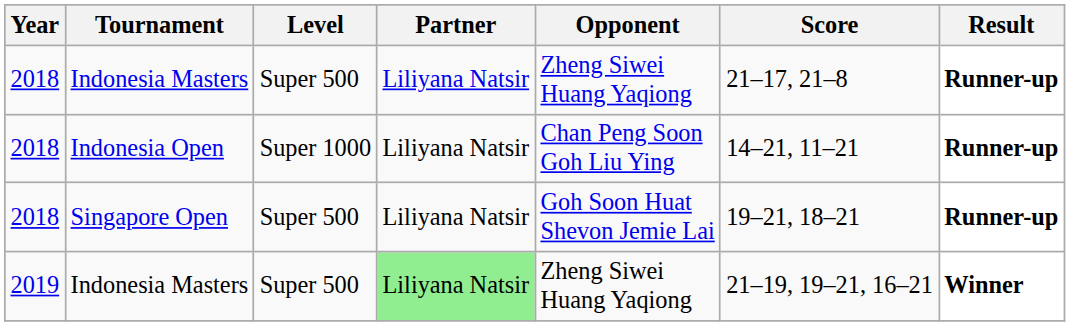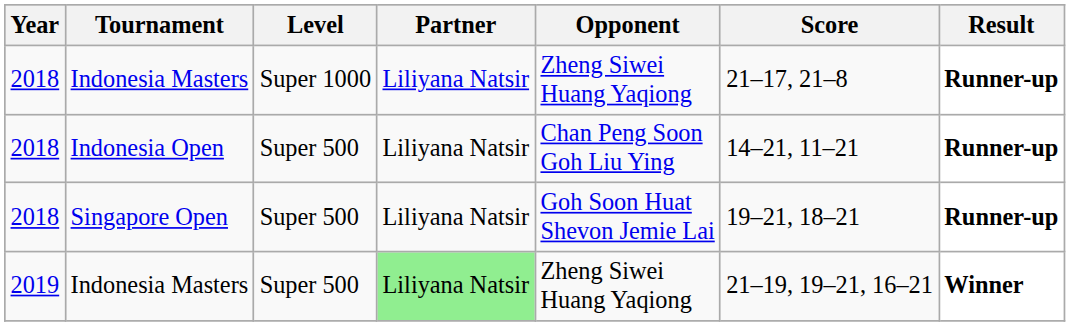 <table class="sortable wikitable" style="font-size: 90%">
 <tr>
 <th>Year</th>
 <th>Tournament</th>
 <th>Level</th>
 <th>Partner</th>
 <th>Opponent</th>
 <th>Score</th>
 <th>Result</th>
 </tr>
 <tr>
 <td align="center"><a href='#'>2018</a></td>
 <td align="left"><a href='#'>Indonesia Masters</a></td>
-<td align="left">Super 500</td>
+<td align="left">Super 1000</td>
 <td align="left"> <a href='#'>Liliyana Natsir</a></td>
 <td align="left"> <a href='#'>Zheng Siwei</a> <br>  <a href='#'>Huang Yaqiong</a></td>
 <td align="left">21–17, 21–8</td>
 <td style="text-align:left; background:white"> <strong>Runner-up</strong></td>
 </tr>
 <tr>
 <td align="center"><a href='#'>2018</a></td>
 <td align="left"><a href='#'>Indonesia Open</a></td>
-<td align="left">Super 1000</td>
+<td align="left">Super 500</td>
 <td align="left"> Liliyana Natsir</td>
 <td align="left"> <a href='#'>Chan Peng Soon</a> <br>  <a href='#'>Goh Liu Ying</a></td>
 <td align="left">14–21, 11–21</td>
 <td style="text-align:left; background:white"> <strong>Runner-up</strong></td>
 </tr>
 <tr>
 <td align="center"><a href='#'>2018</a></td>
 <td align="left"><a href='#'>Singapore Open</a></td>
 <td align="left">Super 500</td>
 <td align="left"> Liliyana Natsir</td>
 <td align="left"> <a href='#'>Goh Soon Huat</a> <br>  <a href='#'>Shevon Jemie Lai</a></td>
 <td align="left">19–21, 18–21</td>
 <td style="text-align:left; background:white"> <strong>Runner-up</strong></td>
 </tr>
 <tr>
 <td align="center"><a href='#'>2019</a></td>
 <td align="left">Indonesia Masters</td>
 <td align="left">Super 500</td>
 <td align="left" style="background: lightgreen;"> Liliyana Natsir</td>
 <td align="left"> Zheng Siwei <br>  Huang Yaqiong</td>
 <td align="left">21–19, 19–21, 16–21</td>
 <td style="text-align:left; background:white"> <strong>Winner</strong></td>
 </tr>
 </table>
